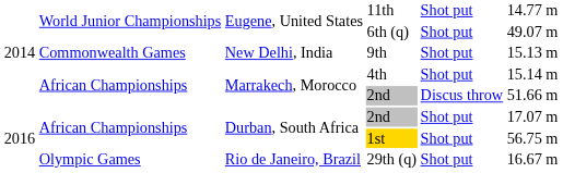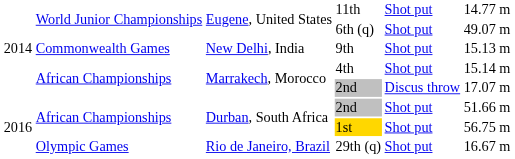 <table>
 <tr>
 <td rowspan=5>2014</td>
 <td rowspan=2><a href='#'>World Junior Championships</a></td>
 <td rowspan=2><a href='#'>Eugene</a>, United States</td>
 <td>11th</td>
 <td><a href='#'>Shot put</a></td>
 <td>14.77 m</td>
 </tr>
 <tr>
 <td>6th (q)</td>
 <td><a href='#'>Shot put</a></td>
 <td>49.07 m</td>
 </tr>
 <tr>
 <td><a href='#'>Commonwealth Games</a></td>
 <td><a href='#'>New Delhi</a>, India</td>
 <td>9th</td>
 <td><a href='#'>Shot put</a></td>
 <td>15.13 m</td>
 </tr>
 <tr>
 <td rowspan=2><a href='#'>African Championships</a></td>
 <td rowspan=2><a href='#'>Marrakech</a>, Morocco</td>
 <td>4th</td>
 <td><a href='#'>Shot put</a></td>
 <td>15.14 m</td>
 </tr>
 <tr>
 <td bgcolor=silver>2nd</td>
 <td><a href='#'>Discus throw</a></td>
-<td>51.66 m</td>
+<td>17.07 m</td>
 </tr>
 <tr>
 <td rowspan=3>2016</td>
 <td rowspan=2><a href='#'>African Championships</a></td>
 <td rowspan=2><a href='#'>Durban</a>, South Africa</td>
 <td bgcolor=silver>2nd</td>
 <td><a href='#'>Shot put</a></td>
-<td>17.07 m</td>
+<td>51.66 m</td>
 </tr>
 <tr>
 <td bgcolor=gold>1st</td>
 <td><a href='#'>Shot put</a></td>
 <td>56.75 m</td>
 </tr>
 <tr>
 <td><a href='#'>Olympic Games</a></td>
 <td><a href='#'>Rio de Janeiro, Brazil</a></td>
 <td>29th (q)</td>
 <td><a href='#'>Shot put</a></td>
 <td>16.67 m</td>
 </tr>
 </table>
